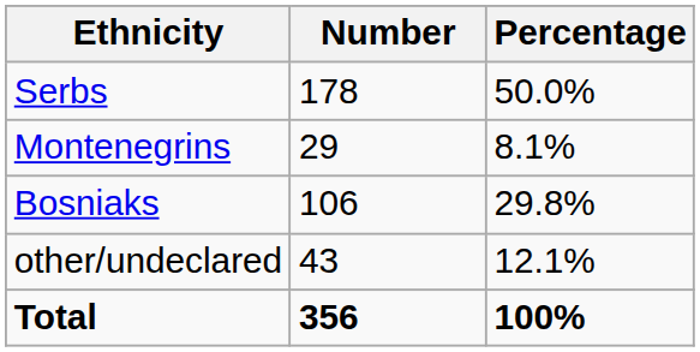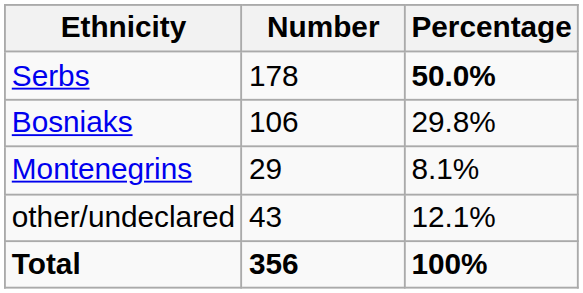 <table class="wikitable">
 <tr>
 <th width="100px">Ethnicity</th>
 <th width="80px">Number</th>
 <th width="80px">Percentage</th>
 </tr>
 <tr>
 <td><a href='#'>Serbs</a></td>
 <td>178</td>
-<td>50.0%</td>
+<td><strong>50.0%</strong></td>
+</tr>
+<tr>
+<td><a href='#'>Bosniaks</a></td>
+<td>106</td>
+<td>29.8%</td>
 </tr>
 <tr>
 <td><a href='#'>Montenegrins</a></td>
 <td>29</td>
 <td>8.1%</td>
-</tr>
-<tr>
-<td><a href='#'>Bosniaks</a></td>
-<td>106</td>
-<td>29.8%</td>
 </tr>
 <tr>
 <td>other/undeclared</td>
 <td>43</td>
 <td>12.1%</td>
 </tr>
 <tr>
 <td><strong>Total</strong></td>
 <td><strong>356</strong></td>
 <td><strong>100%</strong></td>
 </tr>
 </table>
